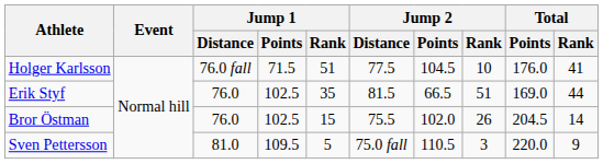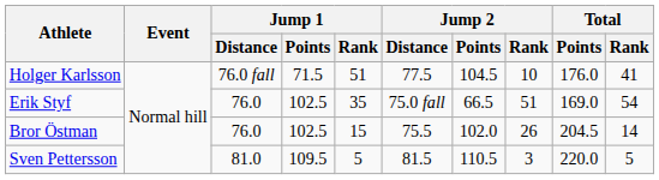 <table class="wikitable" style="font-size:90%">
 <tr>
 <th rowspan="2">Athlete</th>
 <th rowspan="2">Event</th>
 <th colspan="3">Jump 1</th>
 <th colspan="3">Jump 2</th>
 <th colspan="2">Total</th>
 </tr>
 <tr>
 <th>Distance</th>
 <th>Points</th>
 <th>Rank</th>
 <th>Distance</th>
 <th>Points</th>
 <th>Rank</th>
 <th>Points</th>
 <th>Rank</th>
 </tr>
 <tr>
 <td><a href='#'>Holger Karlsson</a></td>
 <td rowspan="4">Normal hill</td>
 <td align="center">76.0 <em>fall</em></td>
 <td align="center">71.5</td>
 <td align="center">51</td>
 <td align="center">77.5</td>
 <td align="center">104.5</td>
 <td align="center">10</td>
 <td align="center">176.0</td>
 <td align="center">41</td>
 </tr>
 <tr>
 <td><a href='#'>Erik Styf</a></td>
 <td align="center">76.0</td>
 <td align="center">102.5</td>
 <td align="center">35</td>
-<td align="center">81.5</td>
+<td align="center">75.0 <em>fall</em></td>
 <td align="center">66.5</td>
 <td align="center">51</td>
 <td align="center">169.0</td>
-<td align="center">44</td>
+<td align="center">54</td>
 </tr>
 <tr>
 <td><a href='#'>Bror Östman</a></td>
 <td align="center">76.0</td>
 <td align="center">102.5</td>
 <td align="center">15</td>
 <td align="center">75.5</td>
 <td align="center">102.0</td>
 <td align="center">26</td>
 <td align="center">204.5</td>
 <td align="center">14</td>
 </tr>
 <tr>
 <td><a href='#'>Sven Pettersson</a></td>
 <td align="center">81.0</td>
 <td align="center">109.5</td>
 <td align="center">5</td>
-<td align="center">75.0 <em>fall</em></td>
+<td align="center">81.5</td>
 <td align="center">110.5</td>
 <td align="center">3</td>
 <td align="center">220.0</td>
-<td align="center">9</td>
+<td align="center">5</td>
 </tr>
 </table>
